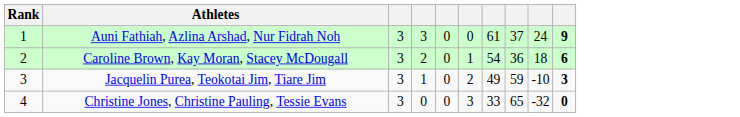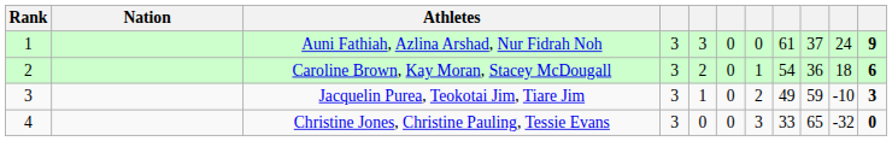 <table class=wikitable style="text-align:center">
 <tr>
 <th width=20>Rank</th>
+<th width=180>Nation</th>
 <th width=400>Athletes</th>
 <th width=20></th>
 <th width=20></th>
 <th width=20></th>
 <th width=20></th>
 <th width=20></th>
 <th width=20></th>
 <th width=20></th>
 <th width=20></th>
 </tr>
 <tr bgcolor="#ccffcc">
 <td>1</td>
+<td align=left></td>
 <td><a href='#'>Auni Fathiah</a>, <a href='#'>Azlina Arshad</a>, <a href='#'>Nur Fidrah Noh</a></td>
 <td>3</td>
 <td>3</td>
 <td>0</td>
 <td>0</td>
 <td>61</td>
 <td>37</td>
 <td>24</td>
 <td><strong>9</strong></td>
 </tr>
 <tr bgcolor="#ccffcc">
 <td>2</td>
+<td align=left></td>
 <td><a href='#'>Caroline Brown</a>, <a href='#'>Kay Moran</a>, <a href='#'>Stacey McDougall</a></td>
 <td>3</td>
 <td>2</td>
 <td>0</td>
 <td>1</td>
 <td>54</td>
 <td>36</td>
 <td>18</td>
 <td><strong>6</strong></td>
 </tr>
 <tr>
 <td>3</td>
+<td align=left></td>
 <td><a href='#'>Jacquelin Purea</a>, <a href='#'>Teokotai Jim</a>, <a href='#'>Tiare Jim</a></td>
 <td>3</td>
 <td>1</td>
 <td>0</td>
 <td>2</td>
 <td>49</td>
 <td>59</td>
 <td>-10</td>
 <td><strong>3</strong></td>
 </tr>
 <tr>
 <td>4</td>
+<td align=left></td>
 <td><a href='#'>Christine Jones</a>, <a href='#'>Christine Pauling</a>, <a href='#'>Tessie Evans</a></td>
 <td>3</td>
 <td>0</td>
 <td>0</td>
 <td>3</td>
 <td>33</td>
 <td>65</td>
 <td>-32</td>
 <td><strong>0</strong></td>
 </tr>
 </table>
